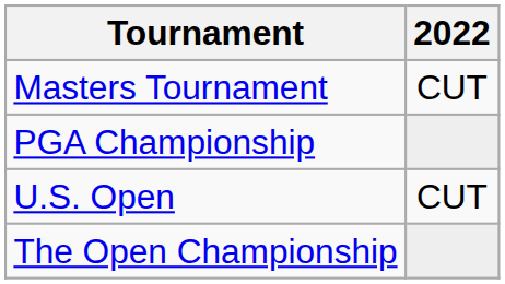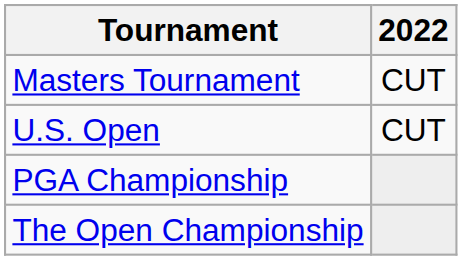 <table class="wikitable" style="font-size:95%;text-align:center;">
 <tr>
 <th>Tournament</th>
 <th>2022</th>
 </tr>
 <tr>
 <td align=left><a href='#'>Masters Tournament</a></td>
 <td>CUT</td>
 </tr>
 <tr>
+<td align=left><a href='#'>U.S. Open</a></td>
+<td>CUT</td>
+</tr>
+<tr>
 <td align=left><a href='#'>PGA Championship</a></td>
 <td style="background:#eeeeee;"></td>
-</tr>
-<tr>
-<td align=left><a href='#'>U.S. Open</a></td>
-<td>CUT</td>
 </tr>
 <tr>
 <td align=left><a href='#'>The Open Championship</a></td>
 <td style="background:#eeeeee;"></td>
 </tr>
 </table>
